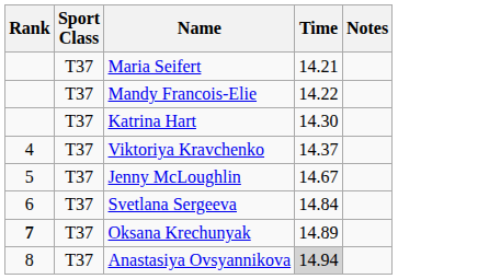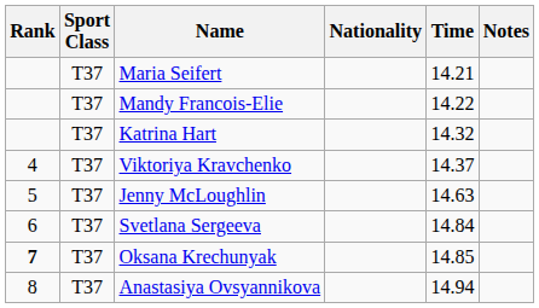 <table class="wikitable sortable" style="text-align:center">
 <tr>
 <th>Rank</th>
 <th>Sport<br>Class</th>
 <th>Name</th>
+<th>Nationality</th>
 <th>Time</th>
 <th>Notes</th>
 </tr>
 <tr>
 <td></td>
 <td>T37</td>
 <td align=left><a href='#'>Maria Seifert</a></td>
+<td align=left></td>
 <td>14.21</td>
 <td></td>
 </tr>
 <tr>
 <td></td>
 <td>T37</td>
 <td align=left><a href='#'>Mandy Francois-Elie</a></td>
+<td align=left></td>
 <td>14.22</td>
 <td></td>
 </tr>
 <tr>
 <td></td>
 <td>T37</td>
 <td align=left><a href='#'>Katrina Hart</a></td>
-<td>14.30</td>
+<td align=left></td>
+<td>14.32</td>
 <td></td>
 </tr>
 <tr>
 <td>4</td>
 <td>T37</td>
 <td align=left><a href='#'>Viktoriya Kravchenko</a></td>
+<td align=left></td>
 <td>14.37</td>
 <td></td>
 </tr>
 <tr>
 <td>5</td>
 <td>T37</td>
 <td align=left><a href='#'>Jenny McLoughlin</a></td>
-<td>14.67</td>
+<td align=left></td>
+<td>14.63</td>
 <td></td>
 </tr>
 <tr>
 <td>6</td>
 <td>T37</td>
 <td align=left><a href='#'>Svetlana Sergeeva</a></td>
+<td align=left></td>
 <td>14.84</td>
 <td></td>
 </tr>
 <tr>
 <td><strong>7</strong></td>
 <td>T37</td>
 <td align=left><a href='#'>Oksana Krechunyak</a></td>
-<td>14.89</td>
+<td align=left></td>
+<td>14.85</td>
 <td></td>
 </tr>
 <tr>
 <td>8</td>
 <td>T37</td>
 <td align=left><a href='#'>Anastasiya Ovsyannikova</a></td>
-<td style="background: lightgrey;">14.94</td>
+<td align=left></td>
+<td>14.94</td>
 <td></td>
 </tr>
 </table>
